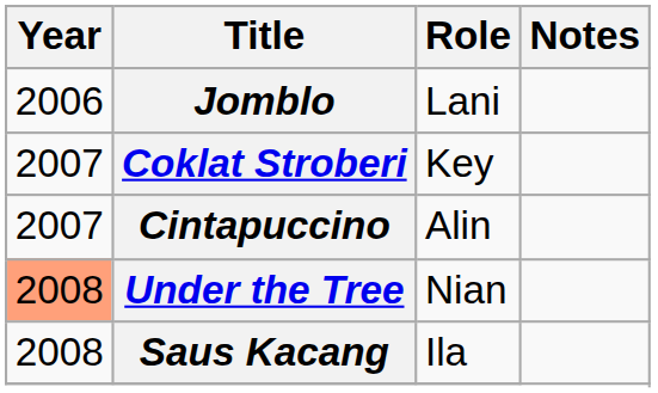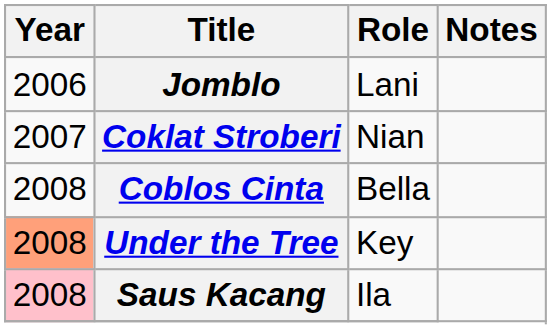 <table class="wikitable sortable plainrowheaders">
 <tr>
 <th scope="col">Year</th>
 <th scope="col">Title</th>
 <th scope="col" class="unsortable">Role</th>
 <th scope="col" class="unsortable">Notes</th>
 </tr>
 <tr>
 <td>2006</td>
 <th scope="row"><em>Jomblo</em></th>
 <td>Lani</td>
 <td></td>
 </tr>
 <tr>
 <td>2007</td>
 <th scope="row"><em><a href='#'>Coklat Stroberi</a></em></th>
-<td>Key</td>
+<td>Nian</td>
 <td></td>
 </tr>
 <tr>
-<td>2007</td>
-<th scope="row"><em>Cintapuccino</em></th>
-<td>Alin</td>
+<td>2008</td>
+<th scope="row"><em><a href='#'>Coblos Cinta</a></em></th>
+<td>Bella</td>
 <td></td>
 </tr>
 <tr>
 <td style="background: lightsalmon;">2008</td>
 <th scope="row"><em><a href='#'>Under the Tree</a></em></th>
-<td>Nian</td>
+<td>Key</td>
 <td></td>
 </tr>
 <tr>
-<td>2008</td>
+<td style="background: pink;">2008</td>
 <th scope="row"><em>Saus Kacang</em></th>
 <td>Ila</td>
 </tr>
 <tr>
 </tr>
 </table>
